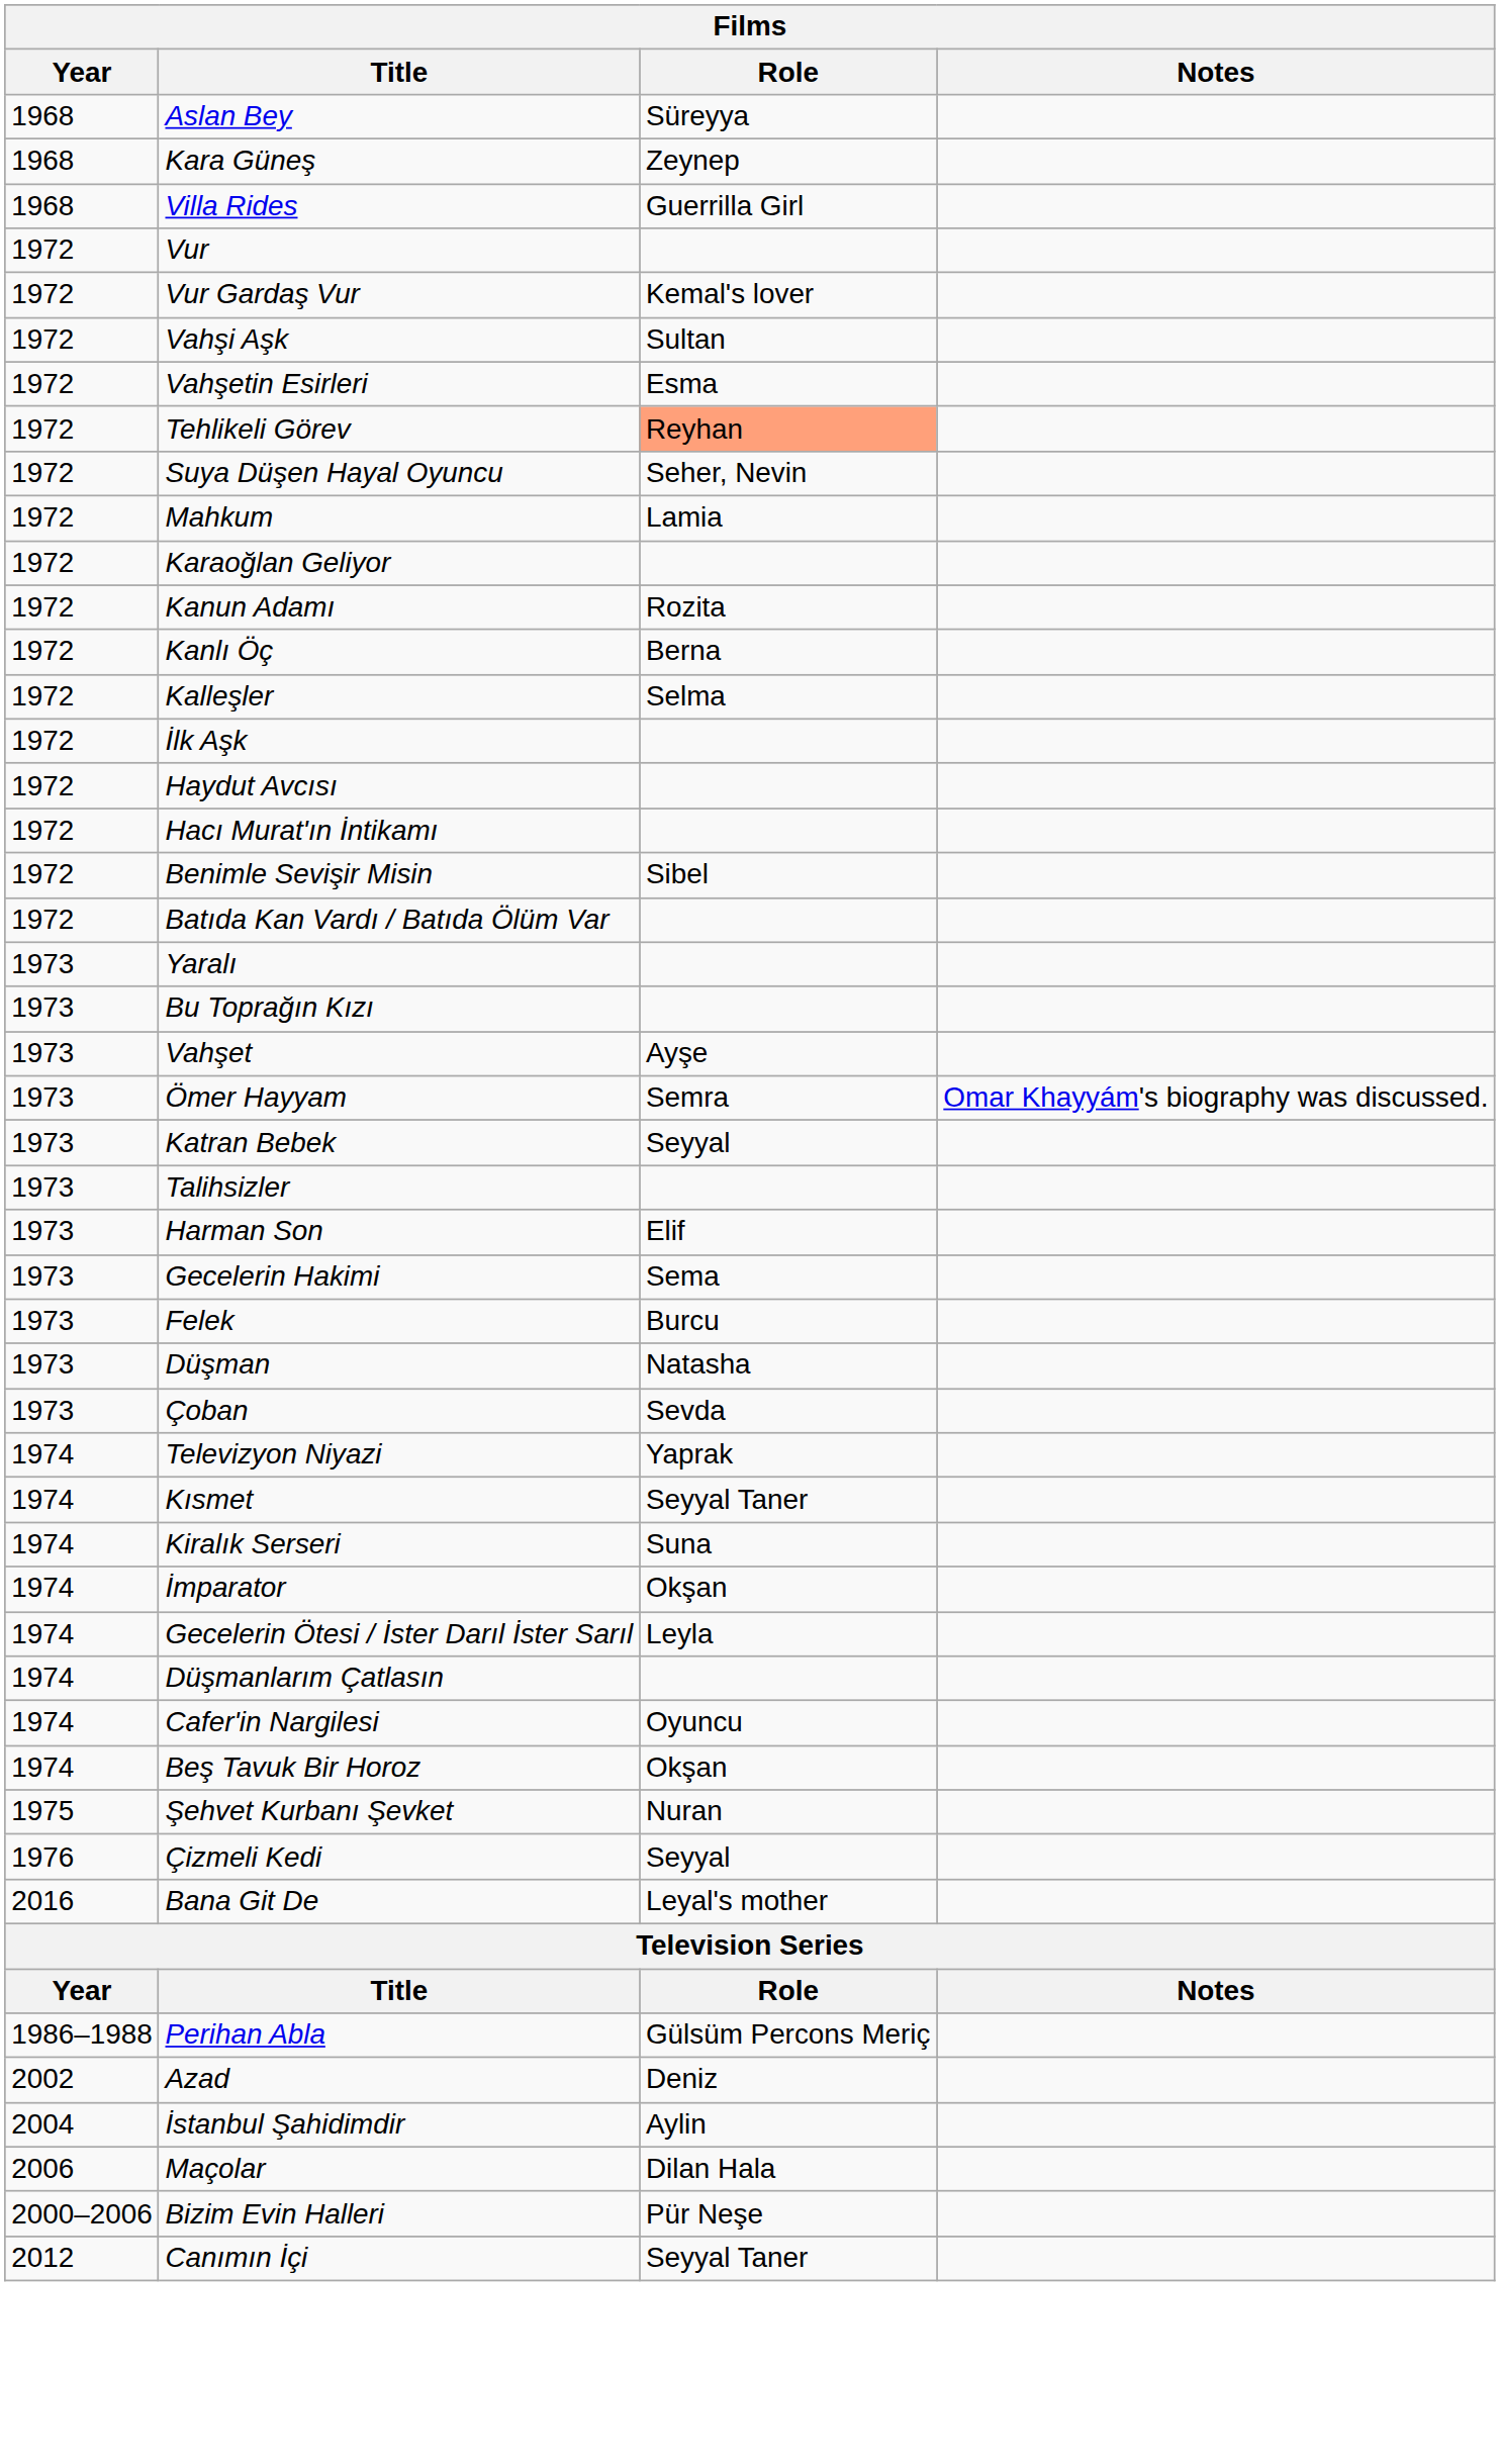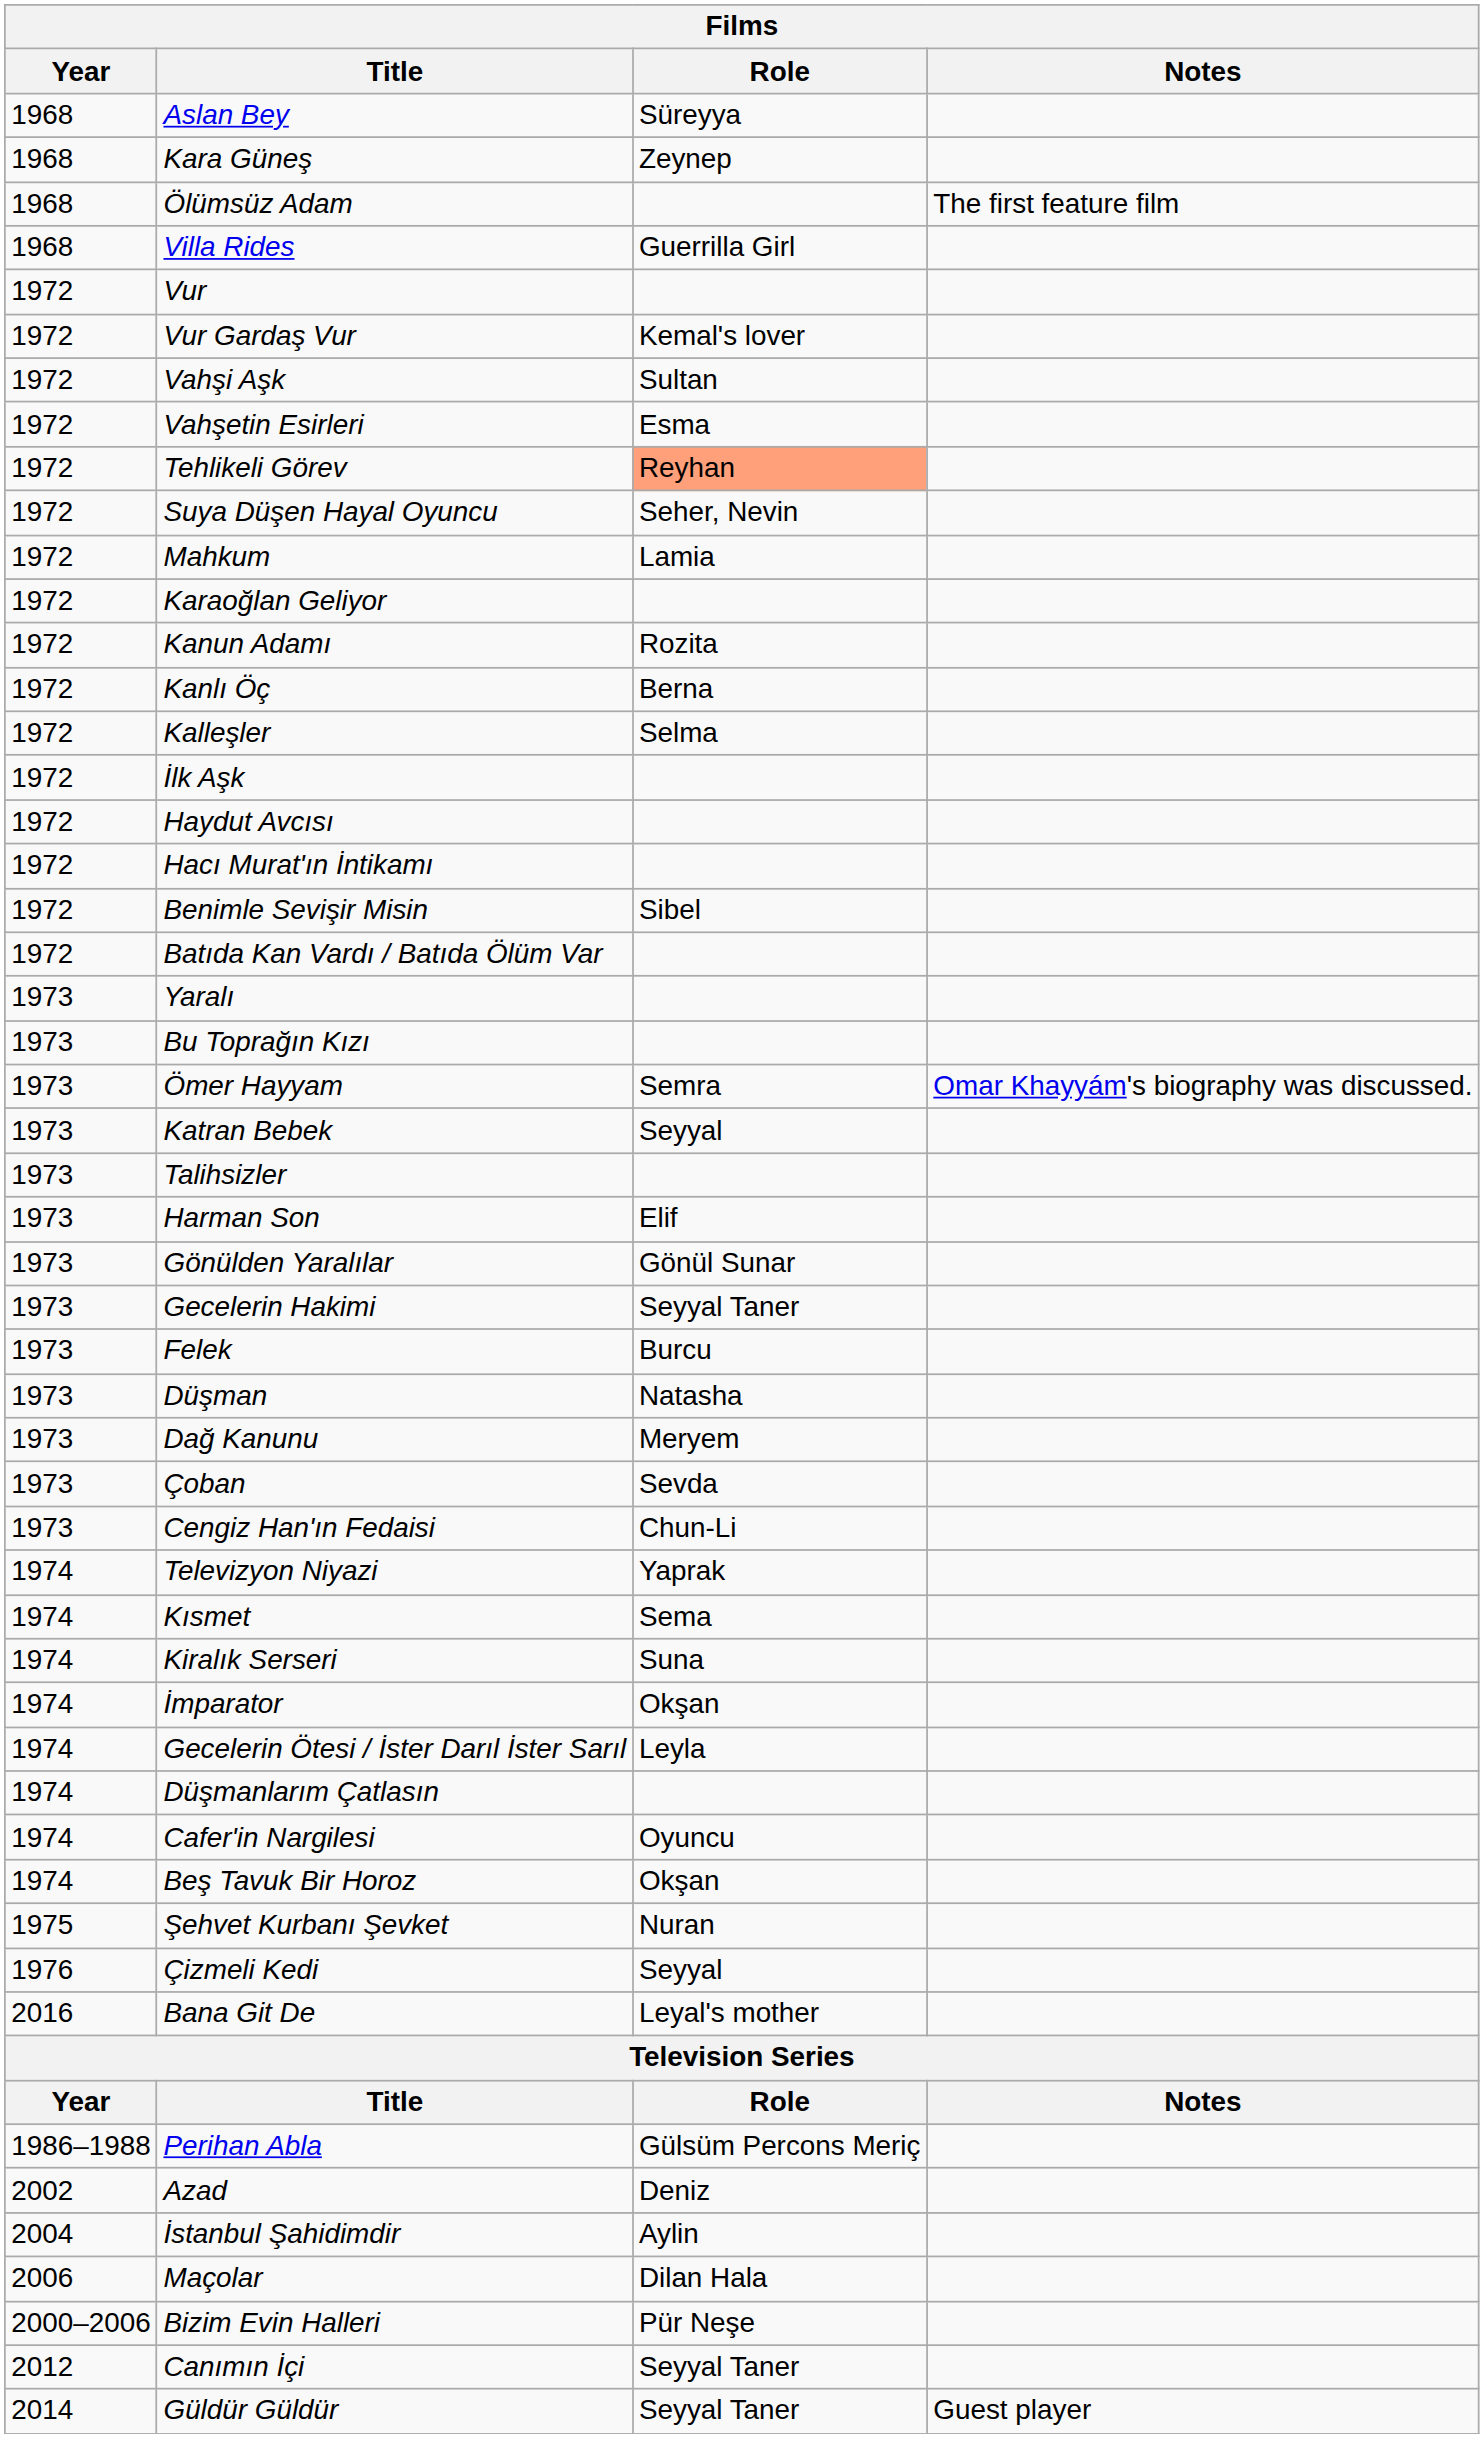 <table class="wikitable">
 <tr align="center">
 <th colspan=4>Films</th>
 </tr>
 <tr>
 <th>Year</th>
 <th>Title</th>
 <th>Role</th>
 <th>Notes</th>
 </tr>
 <tr>
 <td>1968</td>
 <td><em><a href='#'>Aslan Bey</a></em></td>
 <td>Süreyya</td>
 <td></td>
 </tr>
 <tr>
 <td>1968</td>
 <td><em>Kara Güneş</em></td>
 <td>Zeynep</td>
 <td></td>
+</tr>
+<tr>
+<td>1968</td>
+<td><em>Ölümsüz Adam </em></td>
+<td></td>
+<td>The first feature film</td>
 </tr>
 <tr>
 <td>1968</td>
 <td><em><a href='#'>Villa Rides</a></em></td>
 <td>Guerrilla Girl</td>
 <td></td>
 </tr>
 <tr>
 <td>1972</td>
 <td><em>Vur</em></td>
 <td></td>
 <td></td>
 </tr>
 <tr>
 <td>1972</td>
 <td><em>Vur Gardaş Vur</em></td>
 <td>Kemal's lover</td>
 <td></td>
 </tr>
 <tr>
 <td>1972</td>
 <td><em>Vahşi Aşk</em></td>
 <td>Sultan</td>
 <td></td>
 </tr>
 <tr>
 <td>1972</td>
 <td><em>Vahşetin Esirleri</em></td>
 <td>Esma</td>
 <td></td>
 </tr>
 <tr>
 <td>1972</td>
 <td><em>Tehlikeli Görev</em></td>
 <td style="background: lightsalmon;">Reyhan</td>
 <td></td>
 </tr>
 <tr>
 <td>1972</td>
 <td><em>Suya Düşen Hayal Oyuncu</em></td>
 <td>Seher, Nevin</td>
 <td></td>
 </tr>
 <tr>
 <td>1972</td>
 <td><em>Mahkum</em></td>
 <td>Lamia</td>
 <td></td>
 </tr>
 <tr>
 <td>1972</td>
 <td><em>Karaoğlan Geliyor</em></td>
 <td></td>
 <td></td>
 </tr>
 <tr>
 <td>1972</td>
 <td><em>Kanun Adamı</em></td>
 <td>Rozita</td>
 <td></td>
 </tr>
 <tr>
 <td>1972</td>
 <td><em>Kanlı Öç</em></td>
 <td>Berna</td>
 <td></td>
 </tr>
 <tr>
 <td>1972</td>
 <td><em>Kalleşler</em></td>
 <td>Selma</td>
 <td></td>
 </tr>
 <tr>
 <td>1972</td>
 <td><em>İlk Aşk</em></td>
 <td></td>
 <td></td>
 </tr>
 <tr>
 <td>1972</td>
 <td><em>Haydut Avcısı</em></td>
 <td></td>
 <td></td>
 </tr>
 <tr>
 <td>1972</td>
 <td><em>Hacı Murat'ın İntikamı</em></td>
 <td></td>
 <td></td>
 </tr>
 <tr>
 <td>1972</td>
 <td><em>Benimle Sevişir Misin</em></td>
 <td>Sibel</td>
 <td></td>
 </tr>
 <tr>
 <td>1972</td>
 <td><em>Batıda Kan Vardı / Batıda Ölüm Var</em></td>
 <td></td>
 <td></td>
 </tr>
 <tr>
 <td>1973</td>
 <td><em>Yaralı</em></td>
 <td></td>
 <td></td>
 </tr>
 <tr>
 <td>1973</td>
 <td><em>Bu Toprağın Kızı</em></td>
 <td></td>
 <td></td>
 </tr>
 <tr>
 <td>1973</td>
-<td><em>Vahşet</em></td>
-<td>Ayşe</td>
-<td></td>
-</tr>
-<tr>
-<td>1973</td>
 <td><em>Ömer Hayyam</em></td>
 <td>Semra</td>
 <td><a href='#'>Omar Khayyám</a>'s biography was discussed.</td>
 </tr>
 <tr>
 <td>1973</td>
 <td><em>Katran Bebek</em></td>
 <td>Seyyal</td>
 <td></td>
 </tr>
 <tr>
 <td>1973</td>
 <td><em>Talihsizler</em></td>
 <td></td>
 <td></td>
 </tr>
 <tr>
 <td>1973</td>
 <td><em>Harman Son</em></td>
 <td>Elif</td>
 <td></td>
 </tr>
 <tr>
 <td>1973</td>
+<td><em>Gönülden Yaralılar</em></td>
+<td>Gönül Sunar</td>
+<td></td>
+</tr>
+<tr>
+<td>1973</td>
 <td><em>Gecelerin Hakimi</em></td>
-<td>Sema</td>
+<td>Seyyal Taner</td>
 <td></td>
 </tr>
 <tr>
 <td>1973</td>
 <td><em>Felek</em></td>
 <td>Burcu</td>
 <td></td>
 </tr>
 <tr>
 <td>1973</td>
 <td><em>Düşman</em></td>
 <td>Natasha</td>
 <td></td>
 </tr>
 <tr>
 <td>1973</td>
+<td><em>Dağ Kanunu</em></td>
+<td>Meryem</td>
+<td></td>
+</tr>
+<tr>
+<td>1973</td>
 <td><em>Çoban</em></td>
 <td>Sevda</td>
+<td></td>
+</tr>
+<tr>
+<td>1973</td>
+<td><em>Cengiz Han'ın Fedaisi</em></td>
+<td>Chun-Li</td>
 <td></td>
 </tr>
 <tr>
 <td>1974</td>
 <td><em>Televizyon Niyazi</em></td>
 <td>Yaprak</td>
 <td></td>
 </tr>
 <tr>
 <td>1974</td>
 <td><em>Kısmet</em></td>
-<td>Seyyal Taner</td>
+<td>Sema</td>
 <td></td>
 </tr>
 <tr>
 <td>1974</td>
 <td><em>Kiralık Serseri</em></td>
 <td>Suna</td>
 <td></td>
 </tr>
 <tr>
 <td>1974</td>
 <td><em>İmparator</em></td>
 <td>Okşan</td>
 <td></td>
 </tr>
 <tr>
 <td>1974</td>
 <td><em>Gecelerin Ötesi / İster Darıl İster Sarıl</em></td>
 <td>Leyla</td>
 <td></td>
 </tr>
 <tr>
 <td>1974</td>
 <td><em>Düşmanlarım Çatlasın</em></td>
 <td></td>
 <td></td>
 </tr>
 <tr>
 <td>1974</td>
 <td><em>Cafer'in Nargilesi</em></td>
 <td>Oyuncu</td>
 <td></td>
 </tr>
 <tr>
 <td>1974</td>
 <td><em>Beş Tavuk Bir Horoz</em></td>
 <td>Okşan</td>
 <td></td>
 </tr>
 <tr>
 <td>1975</td>
 <td><em>Şehvet Kurbanı Şevket</em></td>
 <td>Nuran</td>
 <td></td>
 </tr>
 <tr>
 <td>1976</td>
 <td><em>Çizmeli Kedi</em></td>
 <td>Seyyal</td>
 <td></td>
 </tr>
 <tr>
 <td>2016</td>
 <td><em>Bana Git De</em></td>
 <td>Leyal's mother</td>
 <td></td>
 </tr>
 <tr>
 <th colspan="4">Television Series</th>
 </tr>
 <tr>
 <th>Year</th>
 <th>Title</th>
 <th>Role</th>
 <th>Notes</th>
 </tr>
 <tr>
 <td>1986–1988</td>
 <td><em><a href='#'>Perihan Abla</a></em></td>
 <td>Gülsüm Percons Meriç</td>
 <td></td>
 </tr>
 <tr>
 <td>2002</td>
 <td><em>Azad</em></td>
 <td>Deniz</td>
 <td></td>
 </tr>
 <tr>
 <td>2004</td>
 <td><em>İstanbul Şahidimdir</em></td>
 <td>Aylin</td>
 <td></td>
 </tr>
 <tr>
 <td>2006</td>
 <td><em>Maçolar</em></td>
 <td>Dilan Hala</td>
 <td></td>
 </tr>
 <tr>
 <td>2000–2006</td>
 <td><em>Bizim Evin Halleri</em></td>
 <td>Pür Neşe</td>
 <td></td>
 </tr>
 <tr>
 <td>2012</td>
 <td><em>Canımın İçi</em></td>
 <td>Seyyal Taner</td>
 <td></td>
 </tr>
+<tr>
+<td>2014</td>
+<td><em>Güldür Güldür</em></td>
+<td>Seyyal Taner</td>
+<td>Guest player</td>
+</tr>
 </table>
